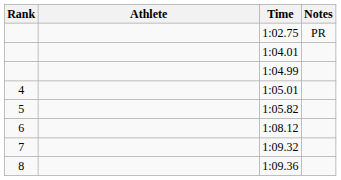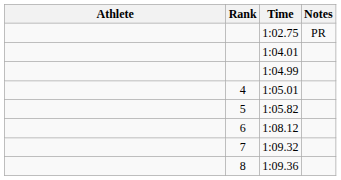 <table class="wikitable" style="text-align:center">
 <tr>
+<th Style="width:18em">Athlete</th>
 <th>Rank</th>
-<th Style="width:18em">Athlete</th>
 <th>Time</th>
 <th>Notes</th>
 </tr>
 <tr>
+<td style="text-align:left"></td>
 <td></td>
-<td style="text-align:left"></td>
 <td>1:02.75</td>
 <td>PR</td>
 </tr>
 <tr>
+<td style="text-align:left"></td>
 <td></td>
-<td style="text-align:left"></td>
 <td>1:04.01</td>
 <td></td>
 </tr>
 <tr>
+<td style="text-align:left"></td>
 <td></td>
-<td style="text-align:left"></td>
 <td>1:04.99</td>
 <td></td>
 </tr>
 <tr>
+<td style="text-align:left"></td>
 <td>4</td>
-<td style="text-align:left"></td>
 <td>1:05.01</td>
 <td></td>
 </tr>
 <tr>
+<td style="text-align:left"></td>
 <td>5</td>
-<td style="text-align:left"></td>
 <td>1:05.82</td>
 <td></td>
 </tr>
 <tr>
+<td style="text-align:left"></td>
 <td>6</td>
-<td style="text-align:left"></td>
 <td>1:08.12</td>
 <td></td>
 </tr>
 <tr>
+<td style="text-align:left"></td>
 <td>7</td>
-<td style="text-align:left"></td>
 <td>1:09.32</td>
 <td></td>
 </tr>
 <tr>
+<td style="text-align:left"></td>
 <td>8</td>
-<td style="text-align:left"></td>
 <td>1:09.36</td>
 <td></td>
 </tr>
 </table>
